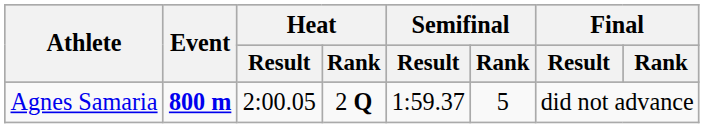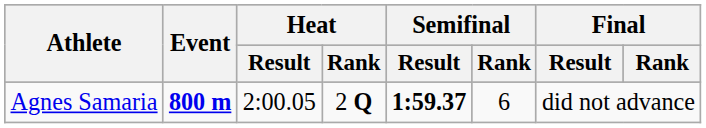 <table class=wikitable style="font-size:90%">
 <tr>
 <th rowspan="2">Athlete</th>
 <th rowspan="2">Event</th>
 <th colspan="2">Heat</th>
 <th colspan="2">Semifinal</th>
 <th colspan="2">Final</th>
 </tr>
 <tr style="font-size:95%">
 <th>Result</th>
 <th>Rank</th>
 <th>Result</th>
 <th>Rank</th>
 <th>Result</th>
 <th>Rank</th>
 </tr>
 <tr align=center>
 <td align=left><a href='#'>Agnes Samaria</a></td>
 <td align=left><strong><a href='#'>800 m</a></strong></td>
 <td>2:00.05</td>
 <td>2 <strong>Q</strong></td>
-<td>1:59.37</td>
-<td>5</td>
+<td><strong>1:59.37</strong></td>
+<td>6</td>
 <td colspan=2>did not advance</td>
 </tr>
 </table>
